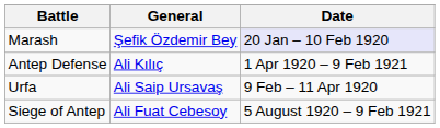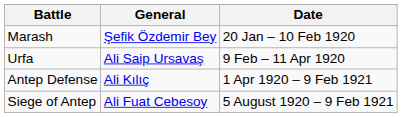 <table class="wikitable">
 <tr>
 </tr>
 <tr>
 <th>Battle</th>
 <th>General</th>
 <th>Date</th>
 </tr>
 <tr>
 <td>Marash</td>
 <td><a href='#'>Şefik Özdemir Bey</a></td>
-<td style="background: lavender;">20 Jan – 10 Feb 1920</td>
+<td>20 Jan – 10 Feb 1920</td>
+</tr>
+<tr>
+<td>Urfa</td>
+<td><a href='#'>Ali Saip Ursavaş</a></td>
+<td>9 Feb – 11 Apr 1920</td>
 </tr>
 <tr>
 <td>Antep Defense</td>
 <td><a href='#'>Ali Kılıç</a></td>
 <td>1 Apr 1920 – 9 Feb 1921</td>
 </tr>
 <tr>
-<td>Urfa</td>
-<td><a href='#'>Ali Saip Ursavaş</a></td>
-<td>9 Feb – 11 Apr 1920</td>
-</tr>
-<tr>
 <td>Siege of Antep</td>
 <td><a href='#'>Ali Fuat Cebesoy</a></td>
 <td>5 August 1920 – 9 Feb 1921</td>
 </tr>
 </table>
